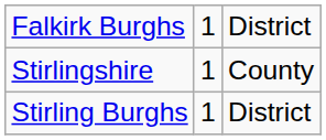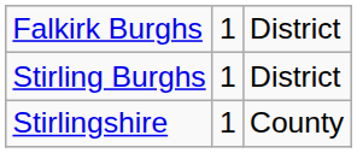 <table class="wikitable sortable">
 <tr>
 <td><a href='#'>Falkirk Burghs</a></td>
 <td>1</td>
 <td>District</td>
 </tr>
 <tr>
+<td><a href='#'>Stirling Burghs</a></td>
+<td align="center">1</td>
+<td>District</td>
+</tr>
+<tr>
 <td><a href='#'>Stirlingshire</a></td>
 <td align="center">1</td>
 <td>County</td>
 </tr>
-<tr>
-<td><a href='#'>Stirling Burghs</a></td>
-<td align="center">1</td>
-<td>District</td>
-</tr>
 </table>
